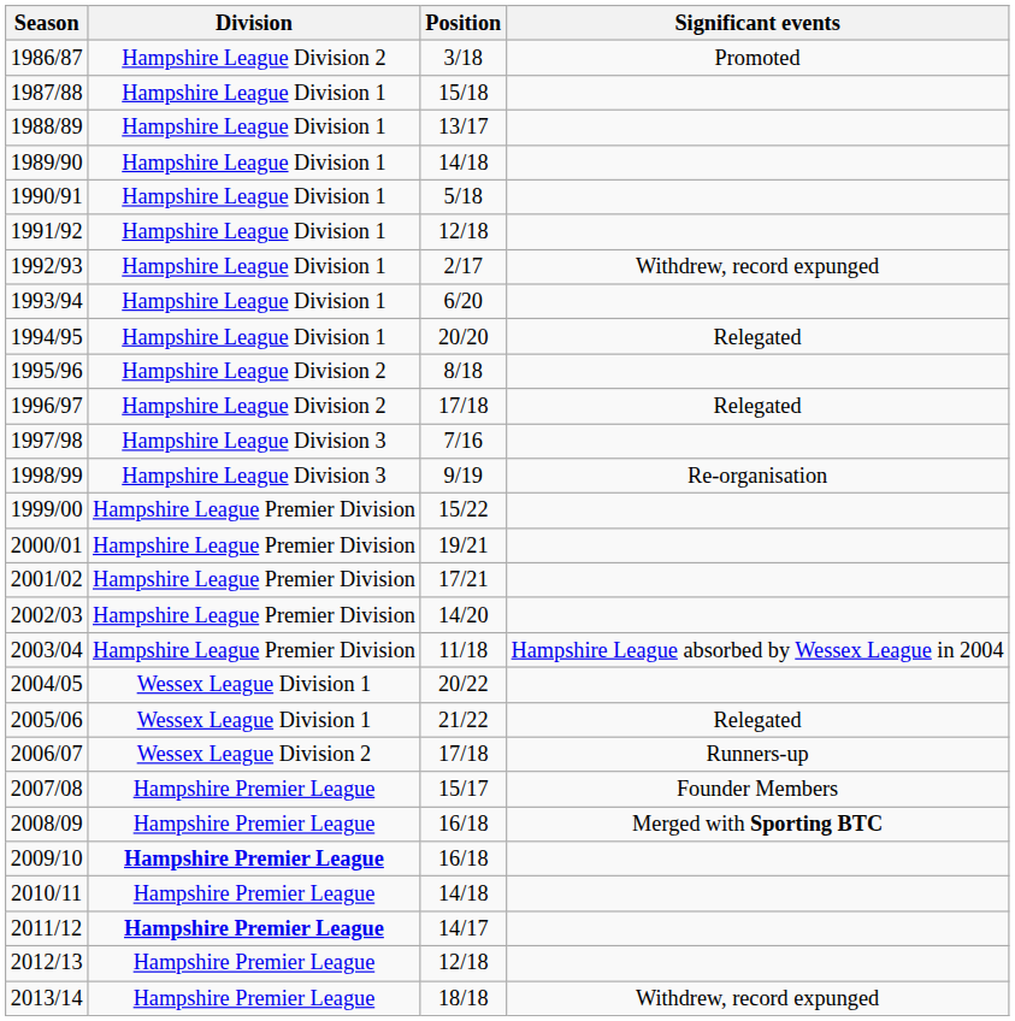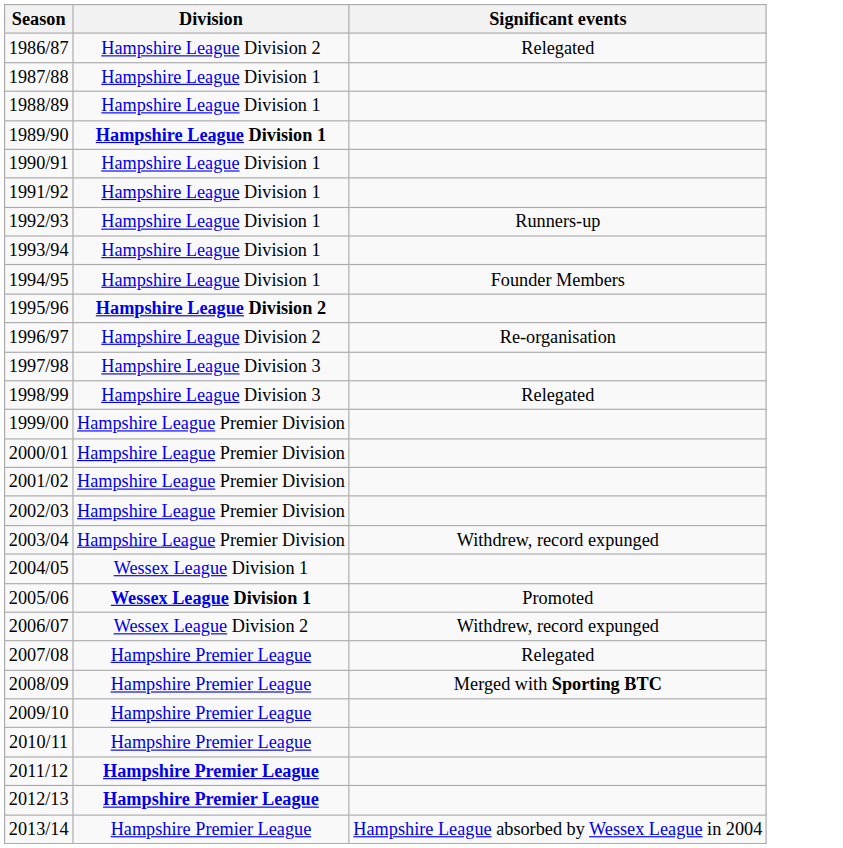 <table class="wikitable collapsible collapsed" style=text-align:center>
 <tr>
 <th>Season</th>
 <th>Division</th>
-<th>Position</th>
 <th>Significant events</th>
 </tr>
 <tr>
 <td>1986/87</td>
 <td><a href='#'>Hampshire League</a> Division 2</td>
-<td>3/18</td>
-<td>Promoted</td>
+<td>Relegated</td>
 </tr>
 <tr>
 <td>1987/88</td>
 <td><a href='#'>Hampshire League</a> Division 1</td>
-<td>15/18</td>
 <td></td>
 </tr>
 <tr>
 <td>1988/89</td>
 <td><a href='#'>Hampshire League</a> Division 1</td>
-<td>13/17</td>
 <td></td>
 </tr>
 <tr>
 <td>1989/90</td>
-<td><a href='#'>Hampshire League</a> Division 1</td>
-<td>14/18</td>
+<td><strong><a href='#'>Hampshire League</a> Division 1</strong></td>
 <td></td>
 </tr>
 <tr>
 <td>1990/91</td>
 <td><a href='#'>Hampshire League</a> Division 1</td>
-<td>5/18</td>
 <td></td>
 </tr>
 <tr>
 <td>1991/92</td>
 <td><a href='#'>Hampshire League</a> Division 1</td>
-<td>12/18</td>
 <td></td>
 </tr>
 <tr>
 <td>1992/93</td>
 <td><a href='#'>Hampshire League</a> Division 1</td>
-<td>2/17</td>
-<td>Withdrew, record expunged</td>
+<td>Runners-up</td>
 </tr>
 <tr>
 <td>1993/94</td>
 <td><a href='#'>Hampshire League</a> Division 1</td>
-<td>6/20</td>
 <td></td>
 </tr>
 <tr>
 <td>1994/95</td>
 <td><a href='#'>Hampshire League</a> Division 1</td>
-<td>20/20</td>
-<td>Relegated</td>
+<td>Founder Members</td>
 </tr>
 <tr>
 <td>1995/96</td>
-<td><a href='#'>Hampshire League</a> Division 2</td>
-<td>8/18</td>
+<td><strong><a href='#'>Hampshire League</a> Division 2</strong></td>
 <td></td>
 </tr>
 <tr>
 <td>1996/97</td>
 <td><a href='#'>Hampshire League</a> Division 2</td>
-<td>17/18</td>
-<td>Relegated</td>
+<td>Re-organisation</td>
 </tr>
 <tr>
 <td>1997/98</td>
 <td><a href='#'>Hampshire League</a> Division 3</td>
-<td>7/16</td>
 <td></td>
 </tr>
 <tr>
 <td>1998/99</td>
 <td><a href='#'>Hampshire League</a> Division 3</td>
-<td>9/19</td>
-<td>Re-organisation</td>
+<td>Relegated</td>
 </tr>
 <tr>
 <td>1999/00</td>
 <td><a href='#'>Hampshire League</a> Premier Division</td>
-<td>15/22</td>
 <td></td>
 </tr>
 <tr>
 <td>2000/01</td>
 <td><a href='#'>Hampshire League</a> Premier Division</td>
-<td>19/21</td>
 <td></td>
 </tr>
 <tr>
 <td>2001/02</td>
 <td><a href='#'>Hampshire League</a> Premier Division</td>
-<td>17/21</td>
 <td></td>
 </tr>
 <tr>
 <td>2002/03</td>
 <td><a href='#'>Hampshire League</a> Premier Division</td>
-<td>14/20</td>
 <td></td>
 </tr>
 <tr>
 <td>2003/04</td>
 <td><a href='#'>Hampshire League</a> Premier Division</td>
-<td>11/18</td>
-<td><a href='#'>Hampshire League</a> absorbed by <a href='#'>Wessex League</a> in 2004</td>
+<td>Withdrew, record expunged</td>
 </tr>
 <tr>
 <td>2004/05</td>
 <td><a href='#'>Wessex League</a> Division 1</td>
-<td>20/22</td>
 <td></td>
 </tr>
 <tr>
 <td>2005/06</td>
-<td><a href='#'>Wessex League</a> Division 1</td>
-<td>21/22</td>
-<td>Relegated</td>
+<td><strong><a href='#'>Wessex League</a> Division 1</strong></td>
+<td>Promoted</td>
 </tr>
 <tr>
 <td>2006/07</td>
 <td><a href='#'>Wessex League</a> Division 2</td>
-<td>17/18</td>
-<td>Runners-up</td>
+<td>Withdrew, record expunged</td>
 </tr>
 <tr>
 <td>2007/08</td>
 <td><a href='#'>Hampshire Premier League</a></td>
-<td>15/17</td>
-<td>Founder Members</td>
+<td>Relegated</td>
 </tr>
 <tr>
 <td>2008/09</td>
 <td><a href='#'>Hampshire Premier League</a></td>
-<td>16/18</td>
 <td>Merged with <strong>Sporting BTC</strong></td>
 </tr>
 <tr>
 <td>2009/10</td>
-<td><strong><a href='#'>Hampshire Premier League</a></strong></td>
-<td>16/18</td>
+<td><a href='#'>Hampshire Premier League</a></td>
 <td></td>
 </tr>
 <tr>
 <td>2010/11</td>
 <td><a href='#'>Hampshire Premier League</a></td>
-<td>14/18</td>
 <td></td>
 </tr>
 <tr>
 <td>2011/12</td>
 <td><strong><a href='#'>Hampshire Premier League</a></strong></td>
-<td>14/17</td>
 <td></td>
 </tr>
 <tr>
 <td>2012/13</td>
-<td><a href='#'>Hampshire Premier League</a></td>
-<td>12/18</td>
+<td><strong><a href='#'>Hampshire Premier League</a></strong></td>
 <td></td>
 </tr>
 <tr>
 <td>2013/14</td>
 <td><a href='#'>Hampshire Premier League</a></td>
-<td>18/18</td>
-<td>Withdrew, record expunged</td>
+<td><a href='#'>Hampshire League</a> absorbed by <a href='#'>Wessex League</a> in 2004</td>
 </tr>
 </table>
